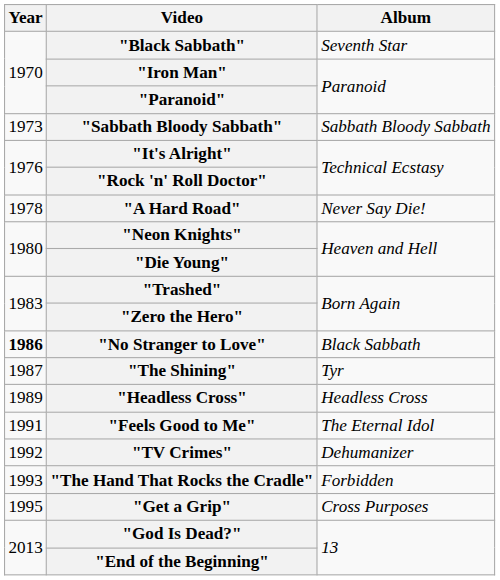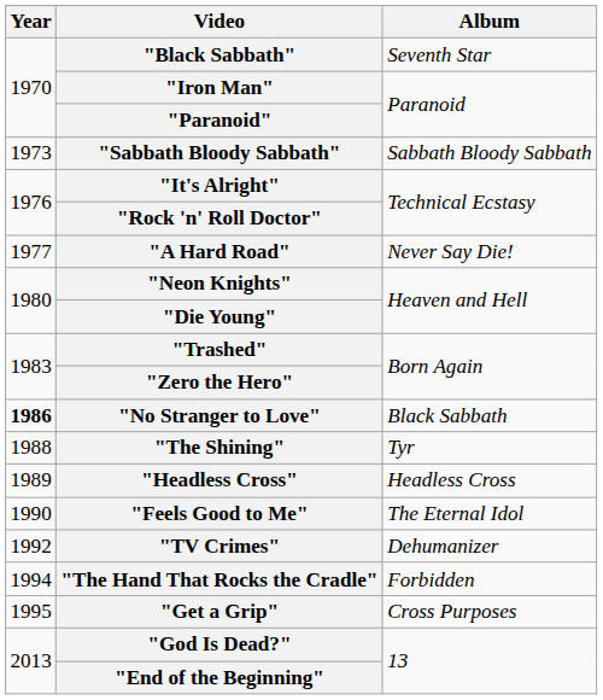 <table class="wikitable plainrowheaders">
 <tr>
 <th>Year</th>
 <th>Video</th>
 <th>Album</th>
 </tr>
 <tr>
 <td rowspan="3">1970</td>
 <th scope="row">"Black Sabbath"</th>
 <td><em>Seventh Star</em></td>
 </tr>
 <tr>
 <th scope="row">"Iron Man"</th>
 <td rowspan="2"><em>Paranoid</em></td>
 </tr>
 <tr>
 <th scope="row">"Paranoid"</th>
 </tr>
 <tr>
 <td>1973</td>
 <th scope="row">"Sabbath Bloody Sabbath"</th>
 <td><em>Sabbath Bloody Sabbath</em></td>
 </tr>
 <tr>
 <td rowspan="2">1976</td>
 <th scope="row">"It's Alright"</th>
 <td rowspan="2"><em>Technical Ecstasy</em></td>
 </tr>
 <tr>
 <th scope="row">"Rock 'n' Roll Doctor"</th>
 </tr>
 <tr>
-<td>1978</td>
+<td>1977</td>
 <th scope="row">"A Hard Road"</th>
 <td><em>Never Say Die!</em></td>
 </tr>
 <tr>
 <td rowspan="2">1980</td>
 <th scope="row">"Neon Knights"</th>
 <td rowspan="2"><em>Heaven and Hell</em></td>
 </tr>
 <tr>
 <th scope="row">"Die Young"</th>
 </tr>
 <tr>
 <td rowspan="2">1983</td>
 <th scope="row">"Trashed"</th>
 <td rowspan="2"><em>Born Again</em></td>
 </tr>
 <tr>
 <th scope="row">"Zero the Hero"</th>
 </tr>
 <tr>
 <td><strong>1986</strong></td>
 <th scope="row">"No Stranger to Love"</th>
 <td><em>Black Sabbath</em></td>
 </tr>
 <tr>
-<td>1987</td>
+<td>1988</td>
 <th scope="row">"The Shining"</th>
 <td><em>Tyr</em></td>
 </tr>
 <tr>
 <td>1989</td>
 <th scope="row">"Headless Cross"</th>
 <td><em>Headless Cross</em></td>
 </tr>
 <tr>
-<td>1991</td>
+<td>1990</td>
 <th scope="row">"Feels Good to Me"</th>
 <td><em>The Eternal Idol</em></td>
 </tr>
 <tr>
 <td>1992</td>
 <th scope="row">"TV Crimes"</th>
 <td><em>Dehumanizer</em></td>
 </tr>
 <tr>
-<td>1993</td>
+<td>1994</td>
 <th scope="row">"The Hand That Rocks the Cradle"</th>
 <td><em>Forbidden</em></td>
 </tr>
 <tr>
 <td>1995</td>
 <th scope="row">"Get a Grip"</th>
 <td><em>Cross Purposes</em></td>
 </tr>
 <tr>
 <td rowspan="2">2013</td>
 <th scope="row">"God Is Dead?"</th>
 <td rowspan="2"><em>13</em></td>
 </tr>
 <tr>
 <th scope="row">"End of the Beginning"</th>
 </tr>
 </table>
